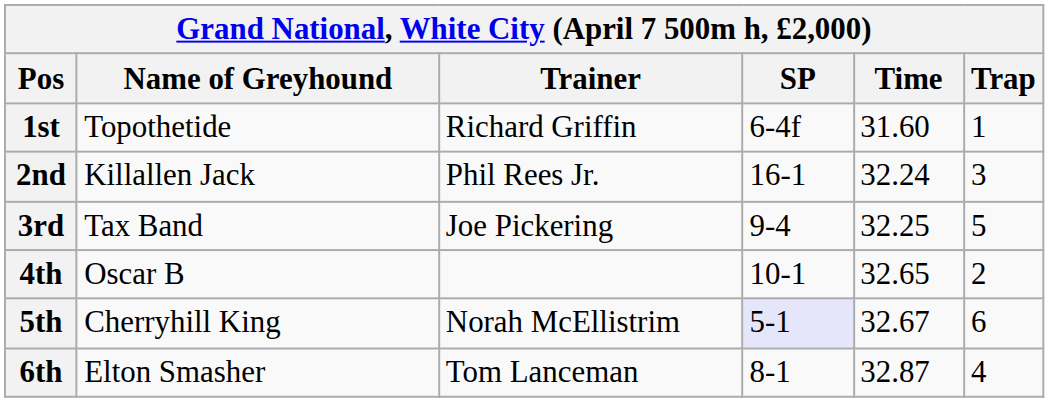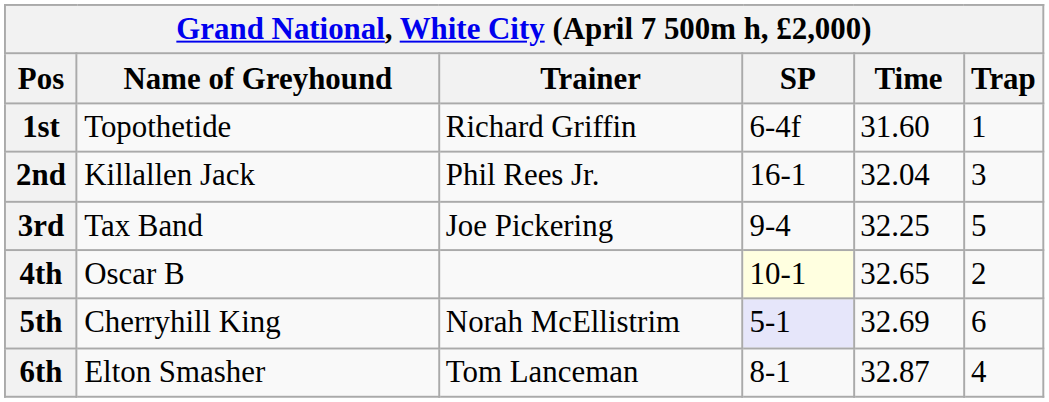 <table class="wikitable">
 <tr>
 <th colspan="6"><a href='#'>Grand National</a>, <a href='#'>White City</a> (April 7 500m h, £2,000)</th>
 </tr>
 <tr>
 <th width=30>Pos</th>
 <th width=180>Name of Greyhound</th>
 <th width=150>Trainer</th>
 <th width=50>SP</th>
 <th width=50>Time</th>
 <th width=30>Trap</th>
 </tr>
 <tr>
 <th>1st</th>
 <td>Topothetide</td>
 <td>Richard Griffin</td>
 <td>6-4f</td>
 <td>31.60</td>
 <td>1</td>
 </tr>
 <tr>
 <th>2nd</th>
 <td>Killallen Jack</td>
 <td>Phil Rees Jr.</td>
 <td>16-1</td>
-<td>32.24</td>
+<td>32.04</td>
 <td>3</td>
 </tr>
 <tr>
 <th>3rd</th>
 <td>Tax Band</td>
 <td>Joe Pickering</td>
 <td>9-4</td>
 <td>32.25</td>
 <td>5</td>
 </tr>
 <tr>
 <th>4th</th>
 <td>Oscar B</td>
 <td></td>
-<td>10-1</td>
+<td style="background: lightyellow;">10-1</td>
 <td>32.65</td>
 <td>2</td>
 </tr>
 <tr>
 <th>5th</th>
 <td>Cherryhill King</td>
 <td>Norah McEllistrim</td>
 <td style="background: lavender;">5-1</td>
-<td>32.67</td>
+<td>32.69</td>
 <td>6</td>
 </tr>
 <tr>
 <th>6th</th>
 <td>Elton Smasher</td>
 <td>Tom Lanceman</td>
 <td>8-1</td>
 <td>32.87</td>
 <td>4</td>
 </tr>
 </table>
